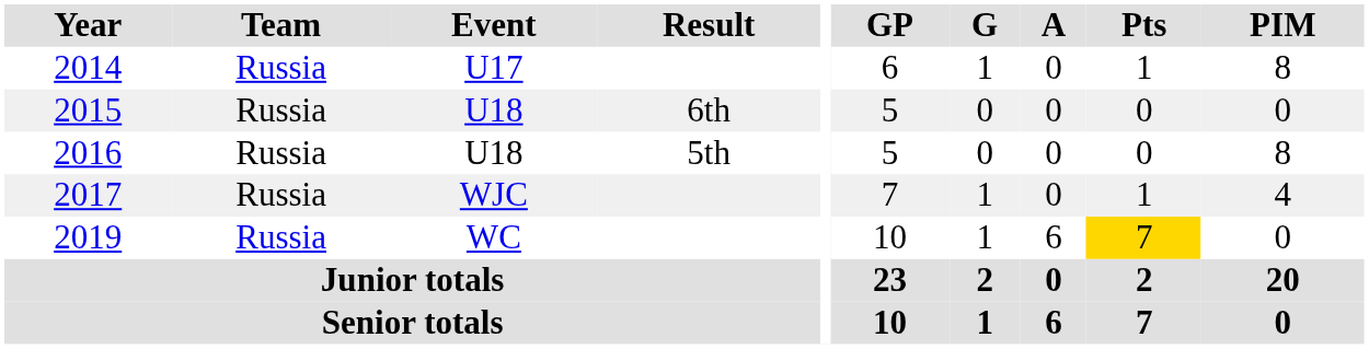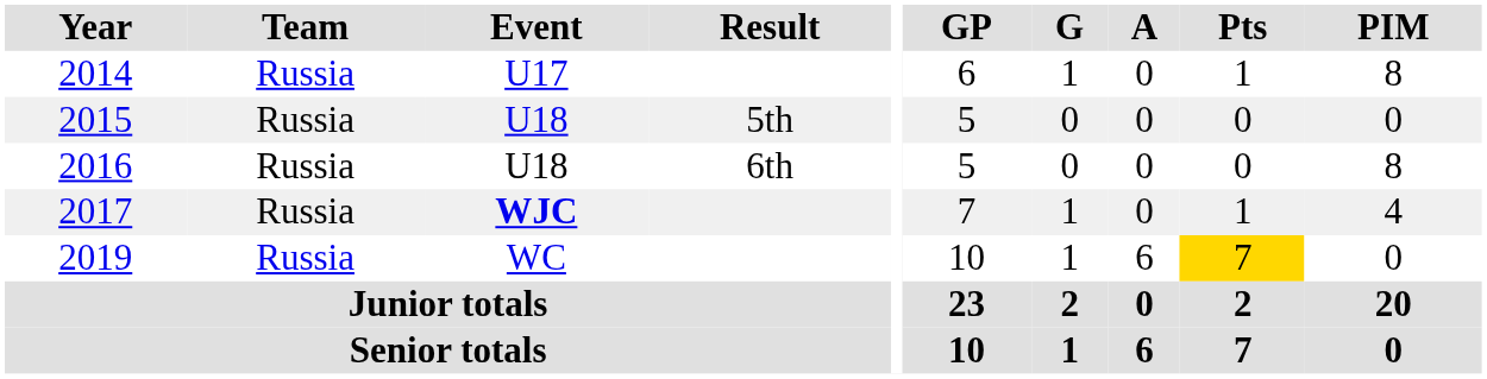 <table border="0" cellpadding="1" cellspacing="0" ID="Table3" style="text-align:center; width:40em">
 <tr ALIGN="center" bgcolor="#e0e0e0">
 <th>Year</th>
 <th>Team</th>
 <th>Event</th>
 <th>Result</th>
 <th rowspan="99" bgcolor="#ffffff"></th>
 <th>GP</th>
 <th>G</th>
 <th>A</th>
 <th>Pts</th>
 <th>PIM</th>
 </tr>
 <tr>
 <td><a href='#'>2014</a></td>
 <td><a href='#'>Russia</a></td>
 <td><a href='#'>U17</a></td>
 <td></td>
 <td>6</td>
 <td>1</td>
 <td>0</td>
 <td>1</td>
 <td>8</td>
 </tr>
 <tr bgcolor="#f0f0f0">
 <td><a href='#'>2015</a></td>
 <td>Russia</td>
 <td><a href='#'>U18</a></td>
-<td>6th</td>
+<td>5th</td>
 <td>5</td>
 <td>0</td>
 <td>0</td>
 <td>0</td>
 <td>0</td>
 </tr>
 <tr>
 <td><a href='#'>2016</a></td>
 <td>Russia</td>
 <td>U18</td>
-<td>5th</td>
+<td>6th</td>
 <td>5</td>
 <td>0</td>
 <td>0</td>
 <td>0</td>
 <td>8</td>
 </tr>
 <tr bgcolor="#f0f0f0">
 <td><a href='#'>2017</a></td>
 <td>Russia</td>
-<td><a href='#'>WJC</a></td>
+<td><strong><a href='#'>WJC</a></strong></td>
 <td></td>
 <td>7</td>
 <td>1</td>
 <td>0</td>
 <td>1</td>
 <td>4</td>
 </tr>
 <tr>
 <td><a href='#'>2019</a></td>
 <td><a href='#'>Russia</a></td>
 <td><a href='#'>WC</a></td>
 <td></td>
 <td>10</td>
 <td>1</td>
 <td>6</td>
 <td style="background: gold;">7</td>
 <td>0</td>
 </tr>
 <tr ALIGN="center" bgcolor="#e0e0e0">
 <th colspan=4>Junior totals</th>
 <th>23</th>
 <th>2</th>
 <th>0</th>
 <th>2</th>
 <th>20</th>
 </tr>
 <tr ALIGN="center" bgcolor="#e0e0e0">
 <th colspan=4>Senior totals</th>
 <th>10</th>
 <th>1</th>
 <th>6</th>
 <th>7</th>
 <th>0</th>
 </tr>
 </table>
